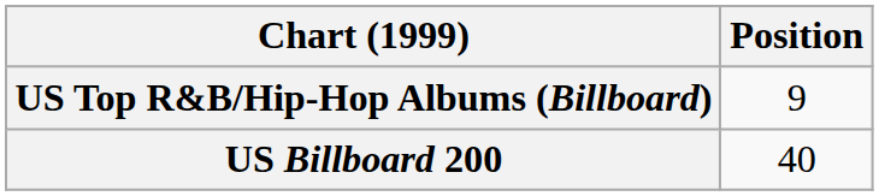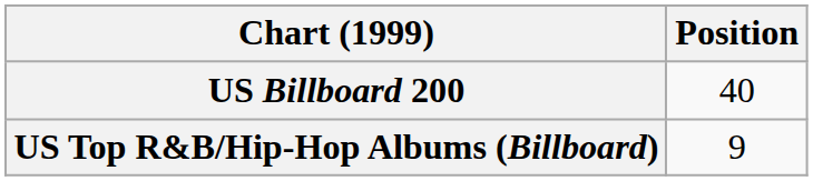 <table class="wikitable sortable plainrowheaders">
 <tr>
 <th>Chart (1999)</th>
 <th>Position</th>
 </tr>
 <tr>
+<th scope="row">US <em>Billboard</em> 200</th>
+<td align="center">40</td>
+</tr>
+<tr>
 <th scope="row">US Top R&B/Hip-Hop Albums (<em>Billboard</em>)</th>
 <td align="center">9</td>
 </tr>
-<tr>
-<th scope="row">US <em>Billboard</em> 200</th>
-<td align="center">40</td>
-</tr>
 </table>
